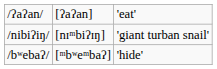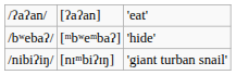 <table class="wikitable">
 <tr>
 <td>/ʔaʔan/</td>
 <td>[ʔaʔan]</td>
 <td>'eat'</td>
 </tr>
 <tr>
+<td>/bʷebaʔ/</td>
+<td>[ᵐbʷeᵐbaʔ]</td>
+<td>'hide'</td>
+</tr>
+<tr>
 <td>/nibiʔiŋ/</td>
 <td>[nɪᵐbiʔɪŋ]</td>
 <td>'giant turban snail'</td>
 </tr>
-<tr>
-<td>/bʷebaʔ/</td>
-<td>[ᵐbʷeᵐbaʔ]</td>
-<td>'hide'</td>
-</tr>
 </table>
